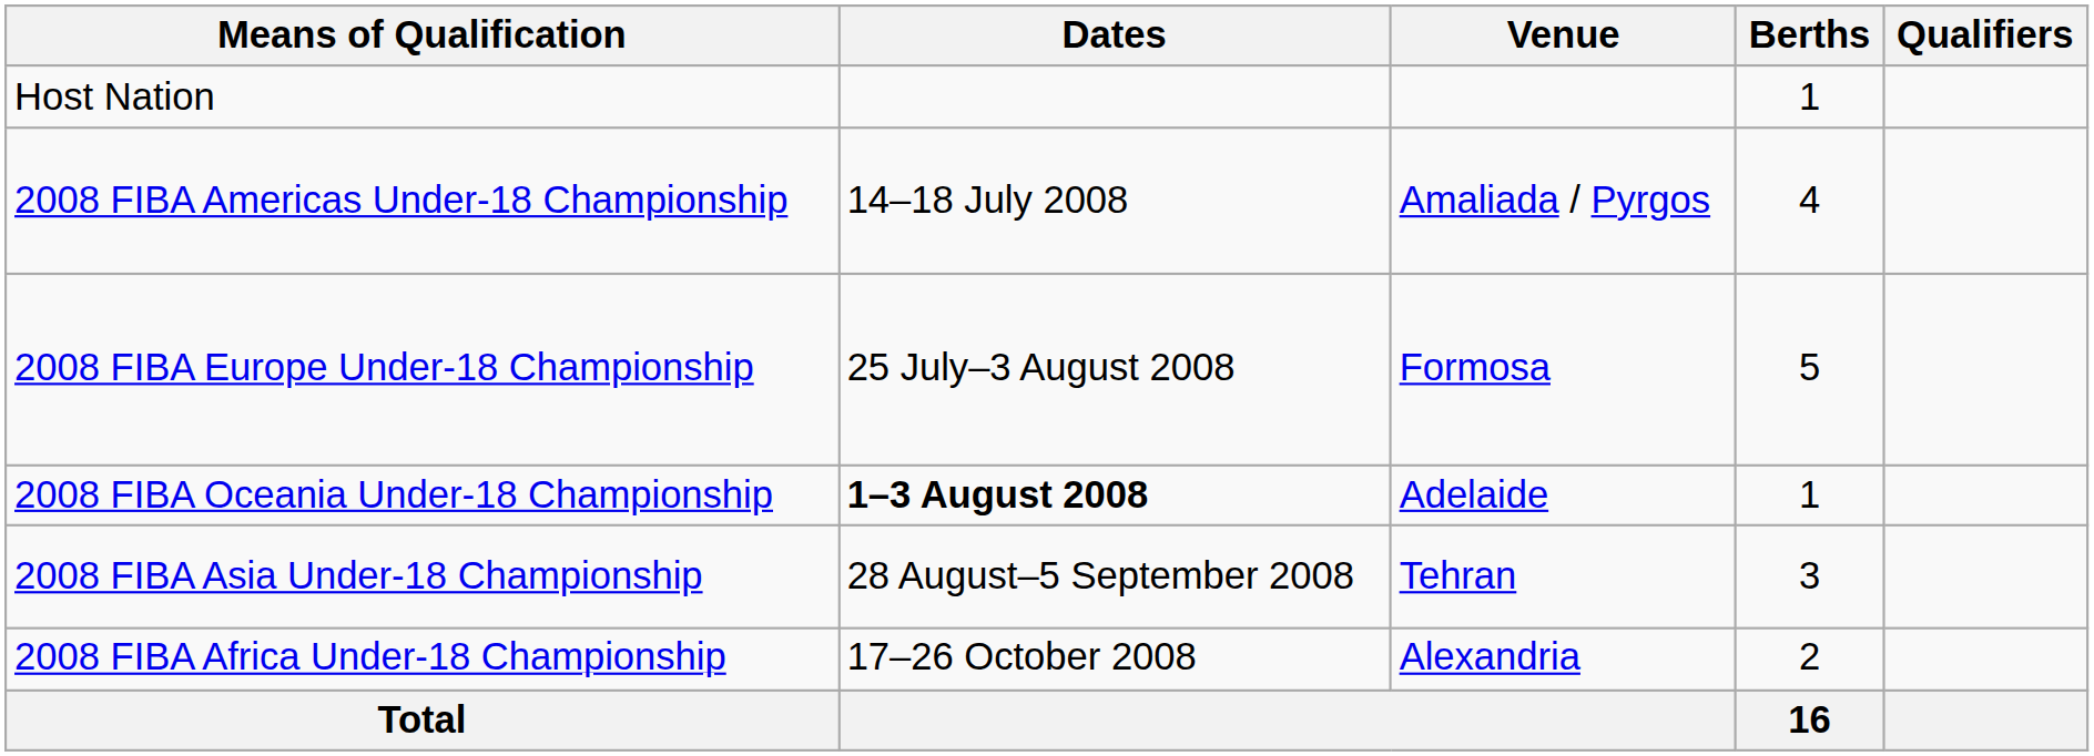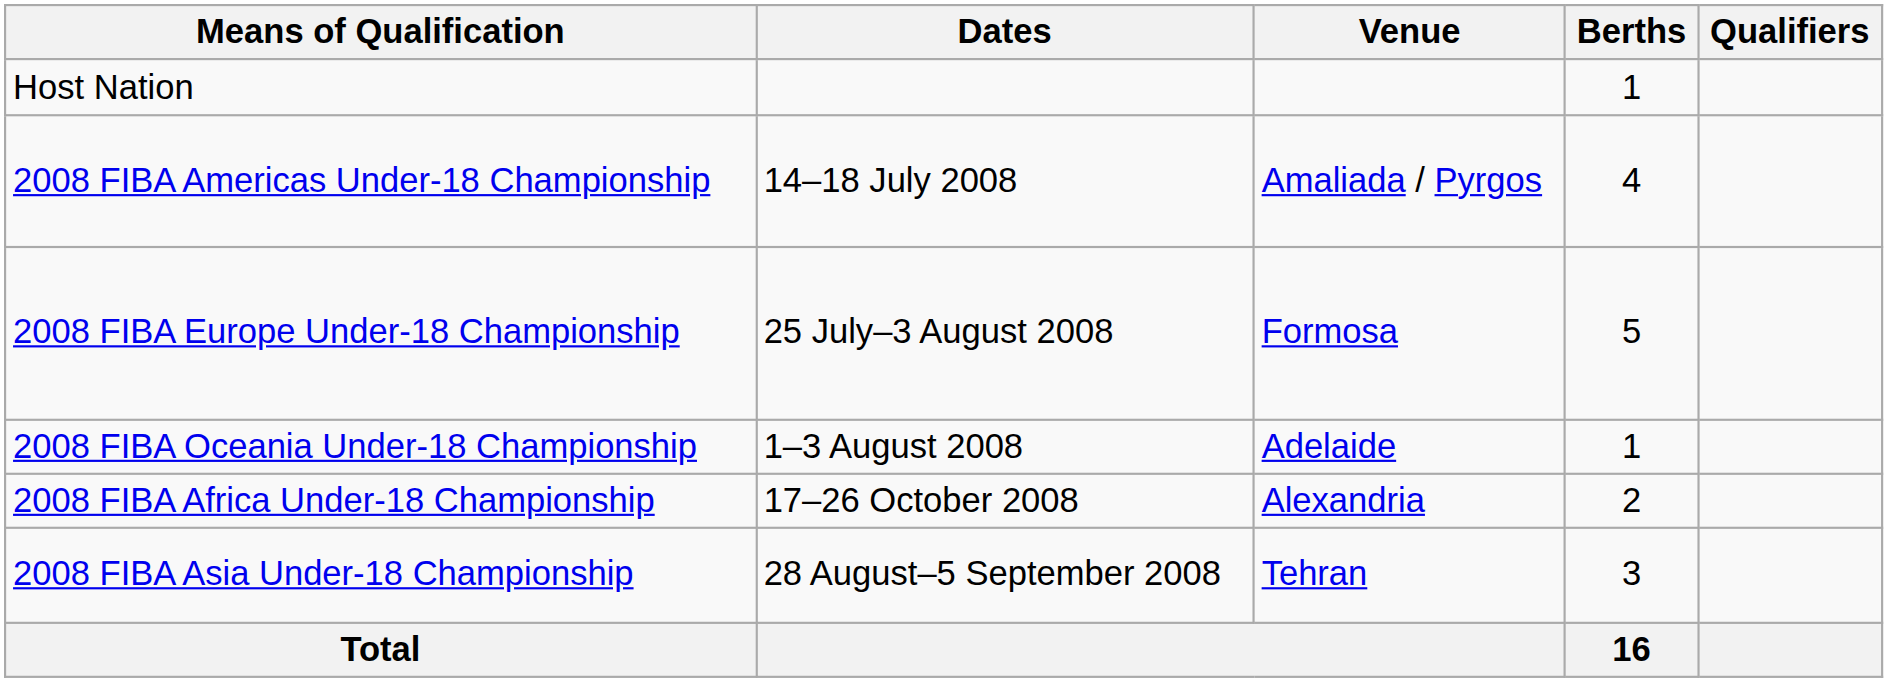 <table class="wikitable" style="width:870px;">
 <tr>
 <th>Means of Qualification</th>
 <th>Dates</th>
 <th>Venue</th>
 <th>Berths</th>
 <th>Qualifiers</th>
 </tr>
 <tr>
 <td>Host Nation</td>
 <td></td>
 <td></td>
 <td style="text-align:center;">1</td>
 <td></td>
 </tr>
 <tr>
 <td><a href='#'>2008 FIBA Americas Under-18 Championship</a></td>
 <td>14–18 July 2008</td>
 <td> <a href='#'>Amaliada</a> / <a href='#'>Pyrgos</a></td>
 <td style="text-align:center;">4</td>
 <td><br><br><br></td>
 </tr>
 <tr>
 <td><a href='#'>2008 FIBA Europe Under-18 Championship</a></td>
 <td>25 July–3 August 2008</td>
 <td> <a href='#'>Formosa</a></td>
 <td style="text-align:center;">5</td>
 <td><br><br><br><br></td>
 </tr>
 <tr>
 <td><a href='#'>2008 FIBA Oceania Under-18 Championship</a></td>
-<td><strong>1–3 August 2008</strong></td>
+<td>1–3 August 2008</td>
 <td> <a href='#'>Adelaide</a></td>
 <td style="text-align:center;">1</td>
 <td></td>
+</tr>
+<tr>
+<td><a href='#'>2008 FIBA Africa Under-18 Championship</a></td>
+<td>17–26 October 2008</td>
+<td> <a href='#'>Alexandria</a></td>
+<td style="text-align:center;">2</td>
+<td><br></td>
 </tr>
 <tr>
 <td><a href='#'>2008 FIBA Asia Under-18 Championship</a></td>
 <td>28 August–5 September 2008</td>
 <td> <a href='#'>Tehran</a></td>
 <td style="text-align:center;">3</td>
 <td><br><br></td>
 </tr>
 <tr>
-<td><a href='#'>2008 FIBA Africa Under-18 Championship</a></td>
-<td>17–26 October 2008</td>
-<td> <a href='#'>Alexandria</a></td>
-<td style="text-align:center;">2</td>
-<td><br></td>
-</tr>
-<tr>
 <th>Total</th>
 <th colspan="2"></th>
 <th>16</th>
 <th></th>
 </tr>
 </table>
